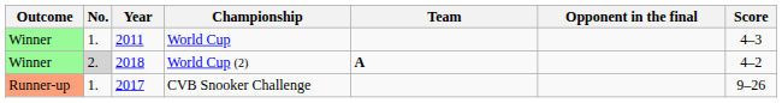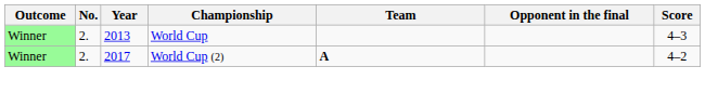 <table class="wikitable sortable">
 <tr>
 <th scope="col" style="width:80px;">Outcome</th>
 <th scope="col" style="width:20px;" class="unsortable">No.</th>
 <th scope="col" style="width:50px;">Year</th>
 <th scope="col" style="width:200px;">Championship</th>
 <th scope="col" style="width:200px;">Team</th>
 <th scope="col" style="width:200px;">Opponent in the final</th>
 <th scope="col" style="text-align:center; width:50px;">Score</th>
 </tr>
 <tr>
 <td style="background:#98FB98">Winner</td>
-<td>1.</td>
-<td><a href='#'>2011</a></td>
+<td>2.</td>
+<td><a href='#'>2013</a></td>
 <td><a href='#'>World Cup</a></td>
 <td></td>
 <td></td>
 <td align="center">4–3</td>
 </tr>
 <tr>
 <td style="background:#98FB98">Winner</td>
-<td style="background: lightgrey;">2.</td>
-<td><a href='#'>2018</a></td>
+<td>2.</td>
+<td><a href='#'>2017</a></td>
 <td><a href='#'>World Cup</a> <small>(2)</small></td>
 <td><strong> A</strong></td>
 <td></td>
 <td align="center">4–2</td>
 </tr>
-<tr>
-<td style="background:#ffa07a;">Runner-up</td>
-<td>1.</td>
-<td><a href='#'>2017</a></td>
-<td>CVB Snooker Challenge</td>
-<td></td>
-<td></td>
-<td align="center">9–26</td>
-</tr>
 </table>
